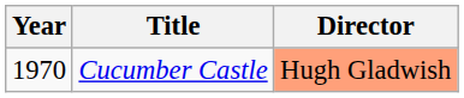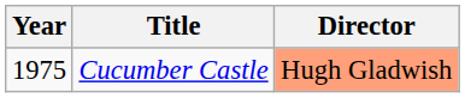 <table class="wikitable">
 <tr>
 <th>Year</th>
 <th>Title</th>
 <th>Director</th>
 </tr>
 <tr>
-<td text-align:center;>1970</td>
+<td text-align:center;>1975</td>
 <td><em><a href='#'>Cucumber Castle</a></em></td>
 <td style="background: lightsalmon;">Hugh Gladwish</td>
 </tr>
 </table>
